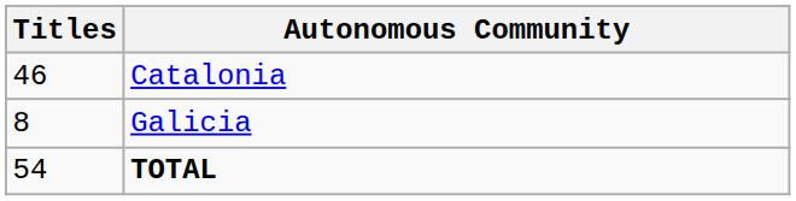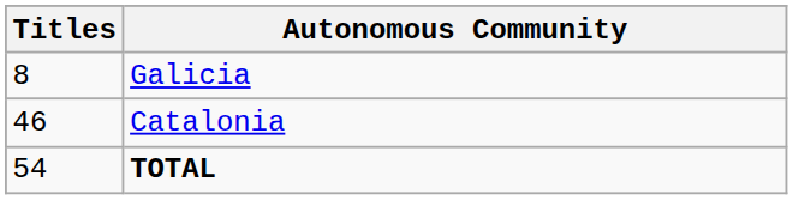 <table class="wikitable">
 <tr>
 <th width=15%>Titles</th>
 <th width=85%>Autonomous Community</th>
 </tr>
 <tr>
+<td>8</td>
+<td> <a href='#'>Galicia</a></td>
+</tr>
+<tr>
 <td>46</td>
 <td> <a href='#'>Catalonia</a></td>
-</tr>
-<tr>
-<td>8</td>
-<td> <a href='#'>Galicia</a></td>
 </tr>
 <tr>
 <td>54</td>
 <td><strong>TOTAL</strong></td>
 </tr>
 </table>
